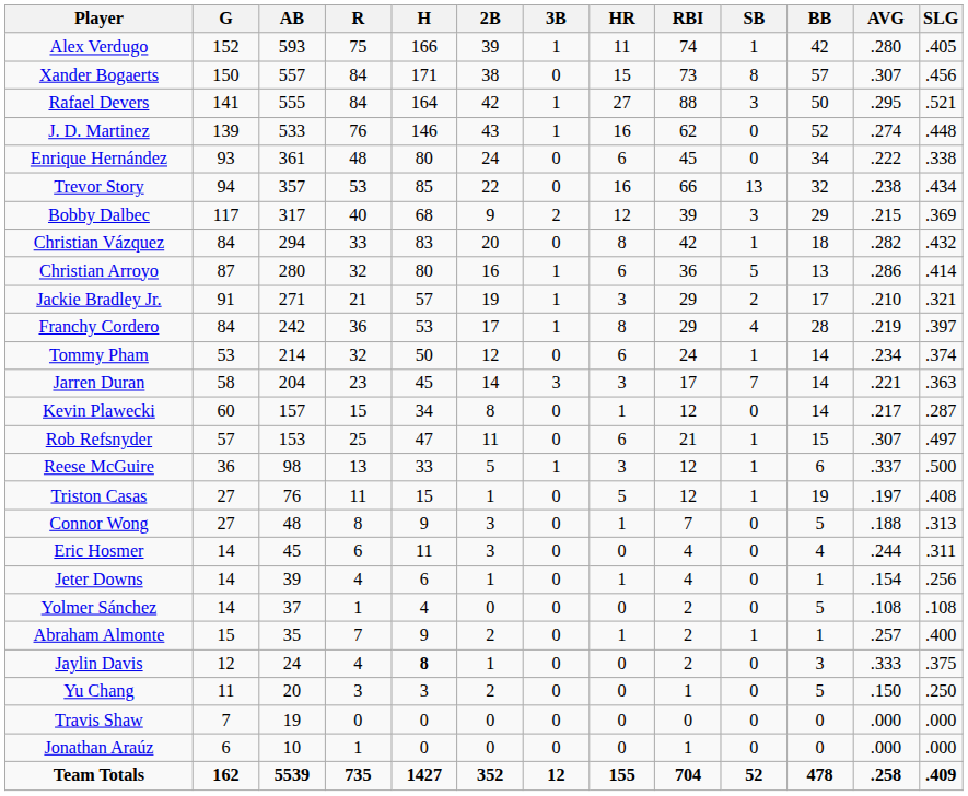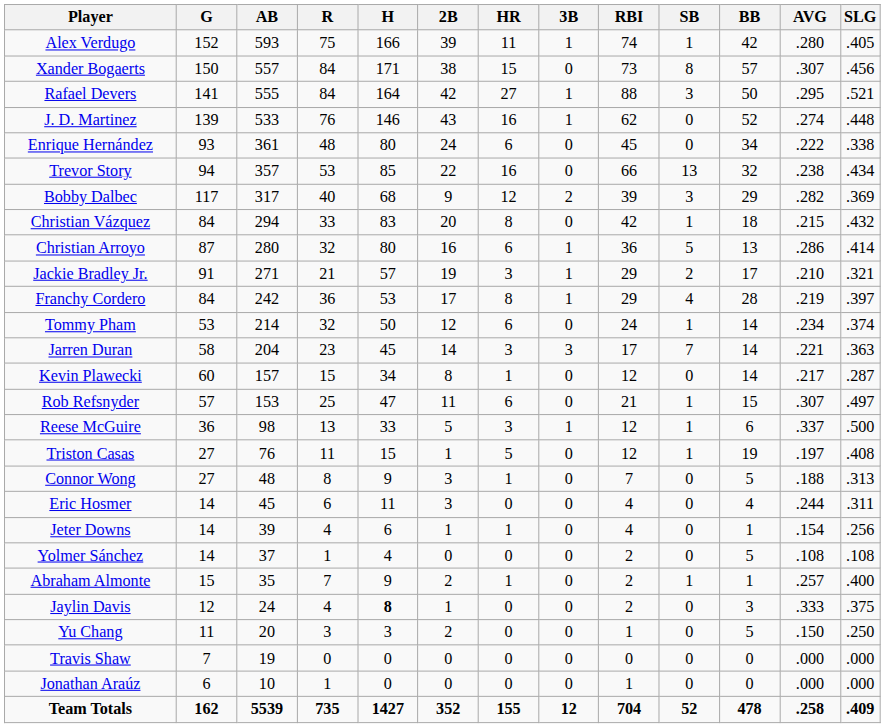 <table class=wikitable style="text-align:center">
 <tr>
 <th bgcolor=#DDDDFF; width="20%">Player</th>
 <th bgcolor=#DDDDFF; width="7%">G</th>
 <th bgcolor=#DDDDFF; width="7%">AB</th>
 <th bgcolor=#DDDDFF; width="7%">R</th>
 <th bgcolor=#DDDDFF; width="7%">H</th>
 <th bgcolor=#DDDDFF; width="7%">2B</th>
+<th bgcolor=#DDDDFF; width="7%">HR</th>
 <th bgcolor=#DDDDFF; width="7%">3B</th>
-<th bgcolor=#DDDDFF; width="7%">HR</th>
 <th bgcolor=#DDDDFF; width="7%">RBI</th>
 <th bgcolor=#DDDDFF; width="7%">SB</th>
 <th bgcolor=#DDDDFF; width="7%">BB</th>
 <th bgcolor=#DDDDFF; width="7%">AVG</th>
 <th bgcolor=#DDDDFF; width="7%">SLG</th>
 </tr>
 <tr>
 <td><a href='#'>Alex Verdugo</a></td>
 <td>152</td>
 <td>593</td>
 <td>75</td>
 <td>166</td>
 <td>39</td>
+<td>11</td>
 <td>1</td>
-<td>11</td>
 <td>74</td>
 <td>1</td>
 <td>42</td>
 <td>.280</td>
 <td>.405</td>
 </tr>
 <tr>
 <td><a href='#'>Xander Bogaerts</a></td>
 <td>150</td>
 <td>557</td>
 <td>84</td>
 <td>171</td>
 <td>38</td>
+<td>15</td>
 <td>0</td>
-<td>15</td>
 <td>73</td>
 <td>8</td>
 <td>57</td>
 <td>.307</td>
 <td>.456</td>
 </tr>
 <tr>
 <td><a href='#'>Rafael Devers</a></td>
 <td>141</td>
 <td>555</td>
 <td>84</td>
 <td>164</td>
 <td>42</td>
+<td>27</td>
 <td>1</td>
-<td>27</td>
 <td>88</td>
 <td>3</td>
 <td>50</td>
 <td>.295</td>
 <td>.521</td>
 </tr>
 <tr>
 <td><a href='#'>J. D. Martinez</a></td>
 <td>139</td>
 <td>533</td>
 <td>76</td>
 <td>146</td>
 <td>43</td>
+<td>16</td>
 <td>1</td>
-<td>16</td>
 <td>62</td>
 <td>0</td>
 <td>52</td>
 <td>.274</td>
 <td>.448</td>
 </tr>
 <tr>
 <td><a href='#'>Enrique Hernández</a></td>
 <td>93</td>
 <td>361</td>
 <td>48</td>
 <td>80</td>
 <td>24</td>
+<td>6</td>
 <td>0</td>
-<td>6</td>
 <td>45</td>
 <td>0</td>
 <td>34</td>
 <td>.222</td>
 <td>.338</td>
 </tr>
 <tr>
 <td><a href='#'>Trevor Story</a></td>
 <td>94</td>
 <td>357</td>
 <td>53</td>
 <td>85</td>
 <td>22</td>
+<td>16</td>
 <td>0</td>
-<td>16</td>
 <td>66</td>
 <td>13</td>
 <td>32</td>
 <td>.238</td>
 <td>.434</td>
 </tr>
 <tr>
 <td><a href='#'>Bobby Dalbec</a></td>
 <td>117</td>
 <td>317</td>
 <td>40</td>
 <td>68</td>
 <td>9</td>
+<td>12</td>
 <td>2</td>
-<td>12</td>
 <td>39</td>
 <td>3</td>
 <td>29</td>
-<td>.215</td>
+<td>.282</td>
 <td>.369</td>
 </tr>
 <tr>
 <td><a href='#'>Christian Vázquez</a></td>
 <td>84</td>
 <td>294</td>
 <td>33</td>
 <td>83</td>
 <td>20</td>
+<td>8</td>
 <td>0</td>
-<td>8</td>
 <td>42</td>
 <td>1</td>
 <td>18</td>
-<td>.282</td>
+<td>.215</td>
 <td>.432</td>
 </tr>
 <tr>
 <td><a href='#'>Christian Arroyo</a></td>
 <td>87</td>
 <td>280</td>
 <td>32</td>
 <td>80</td>
 <td>16</td>
+<td>6</td>
 <td>1</td>
-<td>6</td>
 <td>36</td>
 <td>5</td>
 <td>13</td>
 <td>.286</td>
 <td>.414</td>
 </tr>
 <tr>
 <td><a href='#'>Jackie Bradley Jr.</a></td>
 <td>91</td>
 <td>271</td>
 <td>21</td>
 <td>57</td>
 <td>19</td>
+<td>3</td>
 <td>1</td>
-<td>3</td>
 <td>29</td>
 <td>2</td>
 <td>17</td>
 <td>.210</td>
 <td>.321</td>
 </tr>
 <tr>
 <td><a href='#'>Franchy Cordero</a></td>
 <td>84</td>
 <td>242</td>
 <td>36</td>
 <td>53</td>
 <td>17</td>
+<td>8</td>
 <td>1</td>
-<td>8</td>
 <td>29</td>
 <td>4</td>
 <td>28</td>
 <td>.219</td>
 <td>.397</td>
 </tr>
 <tr>
 <td><a href='#'>Tommy Pham</a></td>
 <td>53</td>
 <td>214</td>
 <td>32</td>
 <td>50</td>
 <td>12</td>
+<td>6</td>
 <td>0</td>
-<td>6</td>
 <td>24</td>
 <td>1</td>
 <td>14</td>
 <td>.234</td>
 <td>.374</td>
 </tr>
 <tr>
 <td><a href='#'>Jarren Duran</a></td>
 <td>58</td>
 <td>204</td>
 <td>23</td>
 <td>45</td>
 <td>14</td>
 <td>3</td>
 <td>3</td>
 <td>17</td>
 <td>7</td>
 <td>14</td>
 <td>.221</td>
 <td>.363</td>
 </tr>
 <tr>
 <td><a href='#'>Kevin Plawecki</a></td>
 <td>60</td>
 <td>157</td>
 <td>15</td>
 <td>34</td>
 <td>8</td>
+<td>1</td>
 <td>0</td>
-<td>1</td>
 <td>12</td>
 <td>0</td>
 <td>14</td>
 <td>.217</td>
 <td>.287</td>
 </tr>
 <tr>
 <td><a href='#'>Rob Refsnyder</a></td>
 <td>57</td>
 <td>153</td>
 <td>25</td>
 <td>47</td>
 <td>11</td>
+<td>6</td>
 <td>0</td>
-<td>6</td>
 <td>21</td>
 <td>1</td>
 <td>15</td>
 <td>.307</td>
 <td>.497</td>
 </tr>
 <tr>
 <td><a href='#'>Reese McGuire</a></td>
 <td>36</td>
 <td>98</td>
 <td>13</td>
 <td>33</td>
 <td>5</td>
+<td>3</td>
 <td>1</td>
-<td>3</td>
 <td>12</td>
 <td>1</td>
 <td>6</td>
 <td>.337</td>
 <td>.500</td>
 </tr>
 <tr>
 <td><a href='#'>Triston Casas</a></td>
 <td>27</td>
 <td>76</td>
 <td>11</td>
 <td>15</td>
 <td>1</td>
+<td>5</td>
 <td>0</td>
-<td>5</td>
 <td>12</td>
 <td>1</td>
 <td>19</td>
 <td>.197</td>
 <td>.408</td>
 </tr>
 <tr>
 <td><a href='#'>Connor Wong</a></td>
 <td>27</td>
 <td>48</td>
 <td>8</td>
 <td>9</td>
 <td>3</td>
+<td>1</td>
 <td>0</td>
-<td>1</td>
 <td>7</td>
 <td>0</td>
 <td>5</td>
 <td>.188</td>
 <td>.313</td>
 </tr>
 <tr>
 <td><a href='#'>Eric Hosmer</a></td>
 <td>14</td>
 <td>45</td>
 <td>6</td>
 <td>11</td>
 <td>3</td>
 <td>0</td>
 <td>0</td>
 <td>4</td>
 <td>0</td>
 <td>4</td>
 <td>.244</td>
 <td>.311</td>
 </tr>
 <tr>
 <td><a href='#'>Jeter Downs</a></td>
 <td>14</td>
 <td>39</td>
 <td>4</td>
 <td>6</td>
 <td>1</td>
+<td>1</td>
 <td>0</td>
-<td>1</td>
 <td>4</td>
 <td>0</td>
 <td>1</td>
 <td>.154</td>
 <td>.256</td>
 </tr>
 <tr>
 <td><a href='#'>Yolmer Sánchez</a></td>
 <td>14</td>
 <td>37</td>
 <td>1</td>
 <td>4</td>
 <td>0</td>
 <td>0</td>
 <td>0</td>
 <td>2</td>
 <td>0</td>
 <td>5</td>
 <td>.108</td>
 <td>.108</td>
 </tr>
 <tr>
 <td><a href='#'>Abraham Almonte</a></td>
 <td>15</td>
 <td>35</td>
 <td>7</td>
 <td>9</td>
 <td>2</td>
+<td>1</td>
 <td>0</td>
-<td>1</td>
 <td>2</td>
 <td>1</td>
 <td>1</td>
 <td>.257</td>
 <td>.400</td>
 </tr>
 <tr>
 <td><a href='#'>Jaylin Davis</a></td>
 <td>12</td>
 <td>24</td>
 <td>4</td>
 <td><strong>8</strong></td>
 <td>1</td>
 <td>0</td>
 <td>0</td>
 <td>2</td>
 <td>0</td>
 <td>3</td>
 <td>.333</td>
 <td>.375</td>
 </tr>
 <tr>
 <td><a href='#'>Yu Chang</a></td>
 <td>11</td>
 <td>20</td>
 <td>3</td>
 <td>3</td>
 <td>2</td>
 <td>0</td>
 <td>0</td>
 <td>1</td>
 <td>0</td>
 <td>5</td>
 <td>.150</td>
 <td>.250</td>
 </tr>
 <tr>
 <td><a href='#'>Travis Shaw</a></td>
 <td>7</td>
 <td>19</td>
 <td>0</td>
 <td>0</td>
 <td>0</td>
 <td>0</td>
 <td>0</td>
 <td>0</td>
 <td>0</td>
 <td>0</td>
 <td>.000</td>
 <td>.000</td>
 </tr>
 <tr>
 <td><a href='#'>Jonathan Araúz</a></td>
 <td>6</td>
 <td>10</td>
 <td>1</td>
 <td>0</td>
 <td>0</td>
 <td>0</td>
 <td>0</td>
 <td>1</td>
 <td>0</td>
 <td>0</td>
 <td>.000</td>
 <td>.000</td>
 </tr>
 <tr>
 <td><strong>Team Totals</strong></td>
 <td><strong>162</strong></td>
 <td><strong>5539</strong></td>
 <td><strong>735</strong></td>
 <td><strong>1427</strong></td>
 <td><strong>352</strong></td>
+<td><strong>155</strong></td>
 <td><strong>12</strong></td>
-<td><strong>155</strong></td>
 <td><strong>704</strong></td>
 <td><strong>52</strong></td>
 <td><strong>478</strong></td>
 <td><strong>.258</strong></td>
 <td><strong>.409</strong></td>
 </tr>
 </table>
